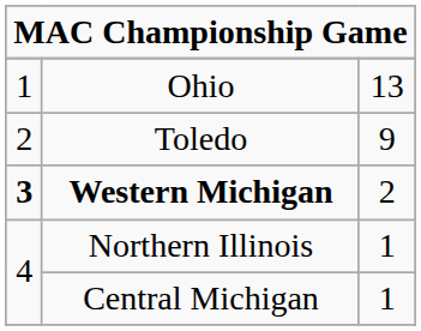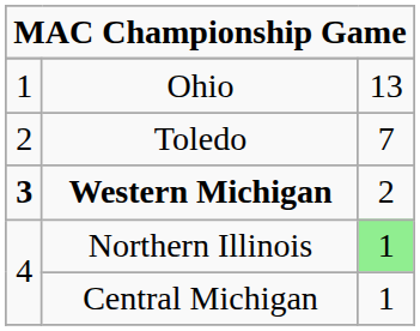 <table class="wikitable">
 <tr align="center">
 <td align="center" Colspan="3"><strong>MAC Championship Game</strong></td>
 </tr>
 <tr align="center">
 </tr>
 <tr align="center">
 <td>1</td>
 <td>Ohio</td>
 <td>13</td>
 </tr>
 <tr align="center">
 <td>2</td>
 <td>Toledo</td>
-<td>9</td>
+<td>7</td>
 </tr>
 <tr align="center">
 <td><strong>3</strong></td>
 <td><strong>Western Michigan</strong></td>
 <td>2</td>
 </tr>
 <tr align="center">
 <td rowspan=2>4</td>
 <td>Northern Illinois</td>
-<td>1</td>
+<td style="background: lightgreen;">1</td>
 </tr>
 <tr align="center">
 <td>Central Michigan</td>
 <td>1</td>
 </tr>
 </table>
